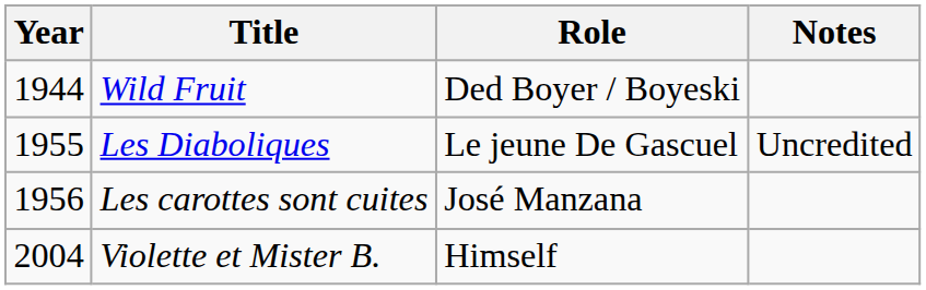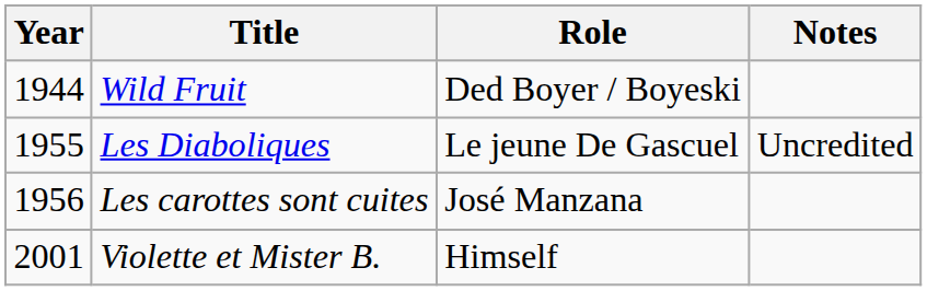 <table class="wikitable">
 <tr>
 <th>Year</th>
 <th>Title</th>
 <th>Role</th>
 <th>Notes</th>
 </tr>
 <tr>
 <td>1944</td>
 <td><em><a href='#'>Wild Fruit</a></em></td>
 <td>Ded Boyer / Boyeski</td>
 <td></td>
 </tr>
 <tr>
 <td>1955</td>
 <td><em><a href='#'>Les Diaboliques</a></em></td>
 <td>Le jeune De Gascuel</td>
 <td>Uncredited</td>
 </tr>
 <tr>
 <td>1956</td>
 <td><em>Les carottes sont cuites</em></td>
 <td>José Manzana</td>
 <td></td>
 </tr>
 <tr>
-<td>2004</td>
+<td>2001</td>
 <td><em>Violette et Mister B.</em></td>
 <td>Himself</td>
 <td></td>
 </tr>
 </table>
